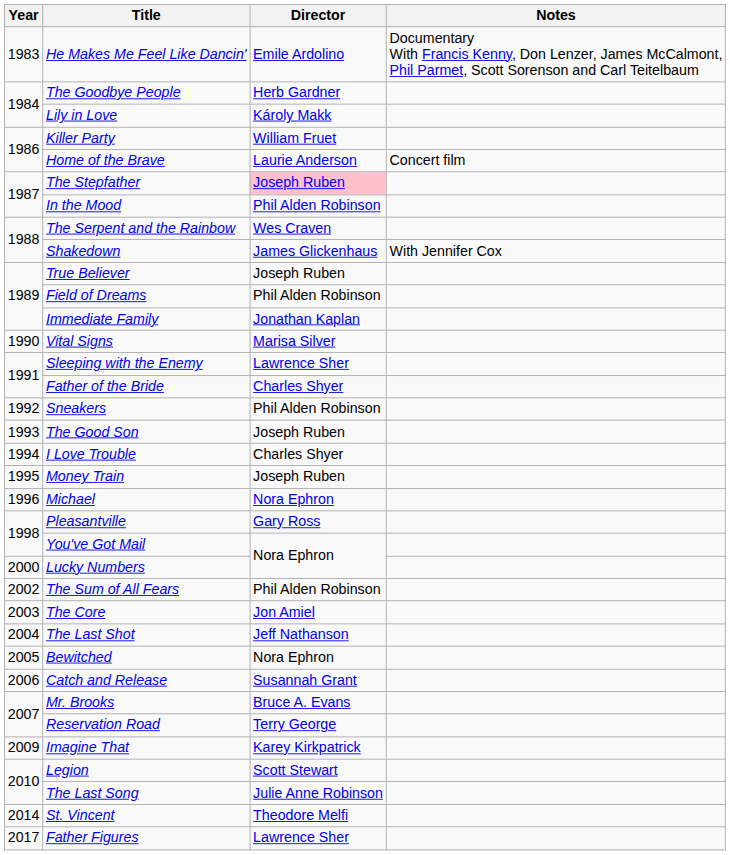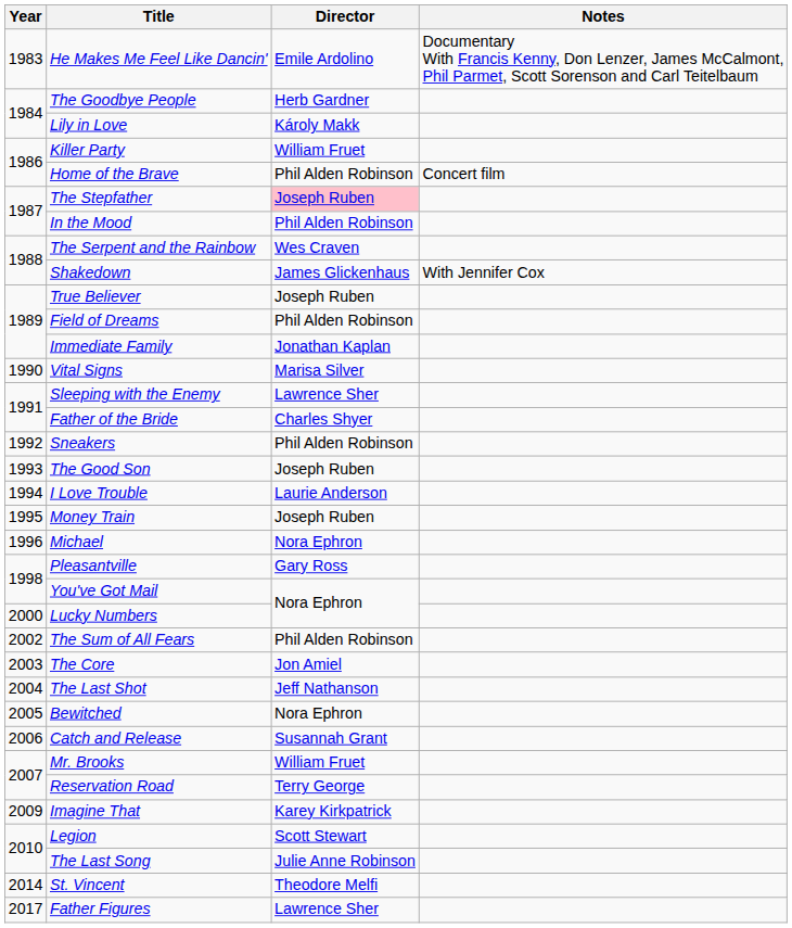 <table class="wikitable">
 <tr>
 <th>Year</th>
 <th>Title</th>
 <th>Director</th>
 <th>Notes</th>
 </tr>
 <tr>
 <td>1983</td>
 <td><em><a href='#'>He Makes Me Feel Like Dancin'</a></em></td>
 <td><a href='#'>Emile Ardolino</a></td>
 <td>Documentary<br>With <a href='#'>Francis Kenny</a>, Don Lenzer, James McCalmont,<br><a href='#'>Phil Parmet</a>, Scott Sorenson and Carl Teitelbaum</td>
 </tr>
 <tr>
 <td rowspan=2>1984</td>
 <td><em><a href='#'>The Goodbye People</a></em></td>
 <td><a href='#'>Herb Gardner</a></td>
 <td></td>
 </tr>
 <tr>
 <td><em><a href='#'>Lily in Love</a></em></td>
 <td><a href='#'>Károly Makk</a></td>
 <td></td>
 </tr>
 <tr>
 <td rowspan=2>1986</td>
 <td><em><a href='#'>Killer Party</a></em></td>
 <td><a href='#'>William Fruet</a></td>
 <td></td>
 </tr>
 <tr>
 <td><em><a href='#'>Home of the Brave</a></em></td>
-<td><a href='#'>Laurie Anderson</a></td>
+<td>Phil Alden Robinson</td>
 <td>Concert film</td>
 </tr>
 <tr>
 <td rowspan=2>1987</td>
 <td><em><a href='#'>The Stepfather</a></em></td>
 <td style="background: pink;"><a href='#'>Joseph Ruben</a></td>
 <td></td>
 </tr>
 <tr>
 <td><em><a href='#'>In the Mood</a></em></td>
 <td><a href='#'>Phil Alden Robinson</a></td>
 <td></td>
 </tr>
 <tr>
 <td rowspan=2>1988</td>
 <td><em><a href='#'>The Serpent and the Rainbow</a></em></td>
 <td><a href='#'>Wes Craven</a></td>
 <td></td>
 </tr>
 <tr>
 <td><em><a href='#'>Shakedown</a></em></td>
 <td><a href='#'>James Glickenhaus</a></td>
 <td>With Jennifer Cox</td>
 </tr>
 <tr>
 <td rowspan=3>1989</td>
 <td><em><a href='#'>True Believer</a></em></td>
 <td>Joseph Ruben</td>
 <td></td>
 </tr>
 <tr>
 <td><em><a href='#'>Field of Dreams</a></em></td>
 <td>Phil Alden Robinson</td>
 <td></td>
 </tr>
 <tr>
 <td><em><a href='#'>Immediate Family</a></em></td>
 <td><a href='#'>Jonathan Kaplan</a></td>
 <td></td>
 </tr>
 <tr>
 <td>1990</td>
 <td><em><a href='#'>Vital Signs</a></em></td>
 <td><a href='#'>Marisa Silver</a></td>
 <td></td>
 </tr>
 <tr>
 <td rowspan=2>1991</td>
 <td><em><a href='#'>Sleeping with the Enemy</a></em></td>
 <td><a href='#'>Lawrence Sher</a></td>
 <td></td>
 </tr>
 <tr>
 <td><em><a href='#'>Father of the Bride</a></em></td>
 <td><a href='#'>Charles Shyer</a></td>
 <td></td>
 </tr>
 <tr>
 <td>1992</td>
 <td><em><a href='#'>Sneakers</a></em></td>
 <td>Phil Alden Robinson</td>
 <td></td>
 </tr>
 <tr>
 <td>1993</td>
 <td><em><a href='#'>The Good Son</a></em></td>
 <td>Joseph Ruben</td>
 <td></td>
 </tr>
 <tr>
 <td>1994</td>
 <td><em><a href='#'>I Love Trouble</a></em></td>
-<td>Charles Shyer</td>
+<td><a href='#'>Laurie Anderson</a></td>
 <td></td>
 </tr>
 <tr>
 <td>1995</td>
 <td><em><a href='#'>Money Train</a></em></td>
 <td>Joseph Ruben</td>
 <td></td>
 </tr>
 <tr>
 <td>1996</td>
 <td><em><a href='#'>Michael</a></em></td>
 <td><a href='#'>Nora Ephron</a></td>
 <td></td>
 </tr>
 <tr>
 <td rowspan=2>1998</td>
 <td><em><a href='#'>Pleasantville</a></em></td>
 <td><a href='#'>Gary Ross</a></td>
 <td></td>
 </tr>
 <tr>
 <td><em><a href='#'>You've Got Mail</a></em></td>
 <td rowspan=2>Nora Ephron</td>
 <td></td>
 </tr>
 <tr>
 <td>2000</td>
 <td><em><a href='#'>Lucky Numbers</a></em></td>
 <td></td>
 </tr>
 <tr>
 <td>2002</td>
 <td><em><a href='#'>The Sum of All Fears</a></em></td>
 <td>Phil Alden Robinson</td>
 <td></td>
 </tr>
 <tr>
 <td>2003</td>
 <td><em><a href='#'>The Core</a></em></td>
 <td><a href='#'>Jon Amiel</a></td>
 <td></td>
 </tr>
 <tr>
 <td>2004</td>
 <td><em><a href='#'>The Last Shot</a></em></td>
 <td><a href='#'>Jeff Nathanson</a></td>
 <td></td>
 </tr>
 <tr>
 <td>2005</td>
 <td><em><a href='#'>Bewitched</a></em></td>
 <td>Nora Ephron</td>
 <td></td>
 </tr>
 <tr>
 <td>2006</td>
 <td><em><a href='#'>Catch and Release</a></em></td>
 <td><a href='#'>Susannah Grant</a></td>
 <td></td>
 </tr>
 <tr>
 <td rowspan=2>2007</td>
 <td><em><a href='#'>Mr. Brooks</a></em></td>
-<td><a href='#'>Bruce A. Evans</a></td>
+<td><a href='#'>William Fruet</a></td>
 <td></td>
 </tr>
 <tr>
 <td><em><a href='#'>Reservation Road</a></em></td>
 <td><a href='#'>Terry George</a></td>
 <td></td>
 </tr>
 <tr>
 <td>2009</td>
 <td><em><a href='#'>Imagine That</a></em></td>
 <td><a href='#'>Karey Kirkpatrick</a></td>
 <td></td>
 </tr>
 <tr>
 <td rowspan=2>2010</td>
 <td><em><a href='#'>Legion</a></em></td>
 <td><a href='#'>Scott Stewart</a></td>
 <td></td>
 </tr>
 <tr>
 <td><em><a href='#'>The Last Song</a></em></td>
 <td><a href='#'>Julie Anne Robinson</a></td>
 <td></td>
 </tr>
 <tr>
 <td>2014</td>
 <td><em><a href='#'>St. Vincent</a></em></td>
 <td><a href='#'>Theodore Melfi</a></td>
 <td></td>
 </tr>
 <tr>
 <td>2017</td>
 <td><em><a href='#'>Father Figures</a></em></td>
 <td><a href='#'>Lawrence Sher</a></td>
 <td></td>
 </tr>
 </table>
